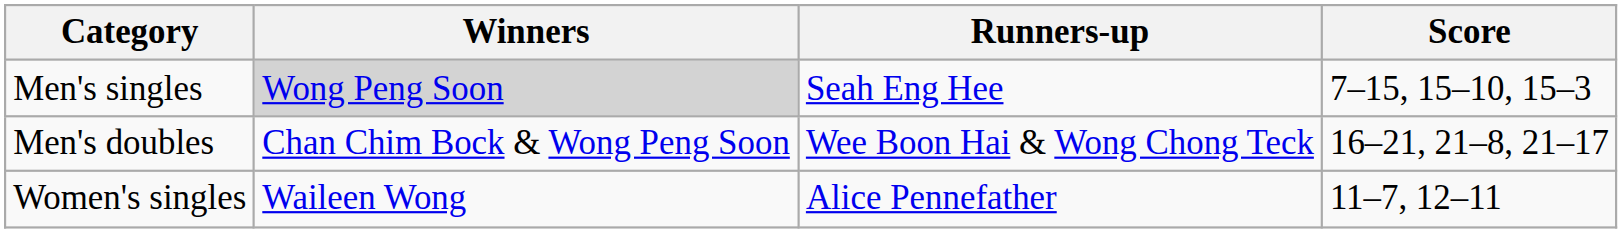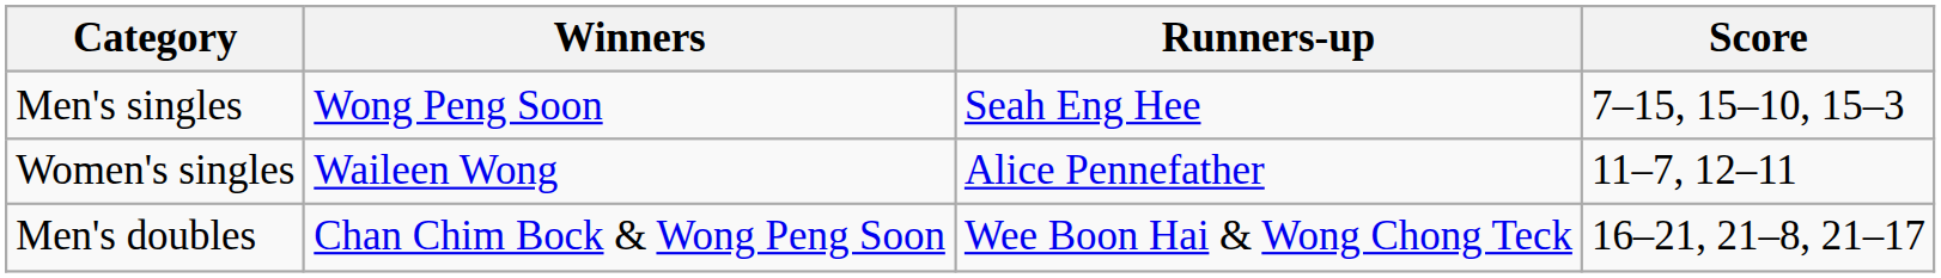 <table class="wikitable">
 <tr>
 <th>Category</th>
 <th>Winners</th>
 <th>Runners-up</th>
 <th>Score</th>
 </tr>
 <tr>
 <td>Men's singles</td>
-<td style="background: lightgrey;"> <a href='#'>Wong Peng Soon</a></td>
+<td> <a href='#'>Wong Peng Soon</a></td>
 <td> <a href='#'>Seah Eng Hee</a></td>
 <td>7–15, 15–10, 15–3</td>
+</tr>
+<tr>
+<td>Women's singles</td>
+<td> <a href='#'>Waileen Wong</a></td>
+<td> <a href='#'>Alice Pennefather</a></td>
+<td>11–7, 12–11</td>
 </tr>
 <tr>
 <td>Men's doubles</td>
 <td> <a href='#'>Chan Chim Bock</a> & <a href='#'>Wong Peng Soon</a></td>
 <td> <a href='#'>Wee Boon Hai</a> & <a href='#'>Wong Chong Teck</a></td>
 <td>16–21, 21–8, 21–17</td>
 </tr>
-<tr>
-<td>Women's singles</td>
-<td> <a href='#'>Waileen Wong</a></td>
-<td> <a href='#'>Alice Pennefather</a></td>
-<td>11–7, 12–11</td>
-</tr>
 </table>
